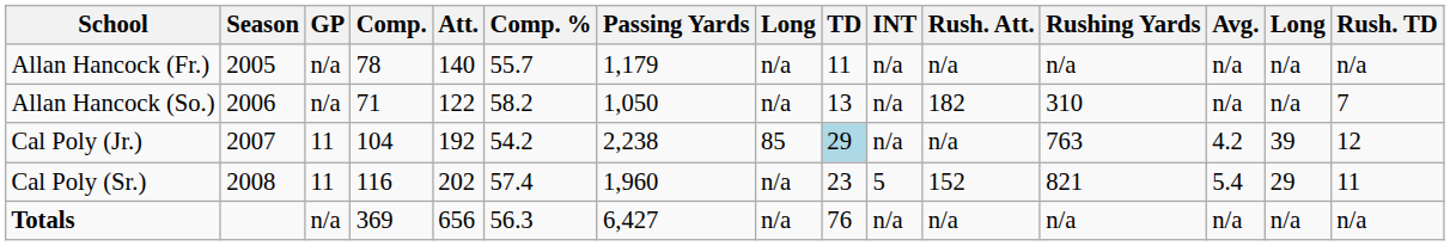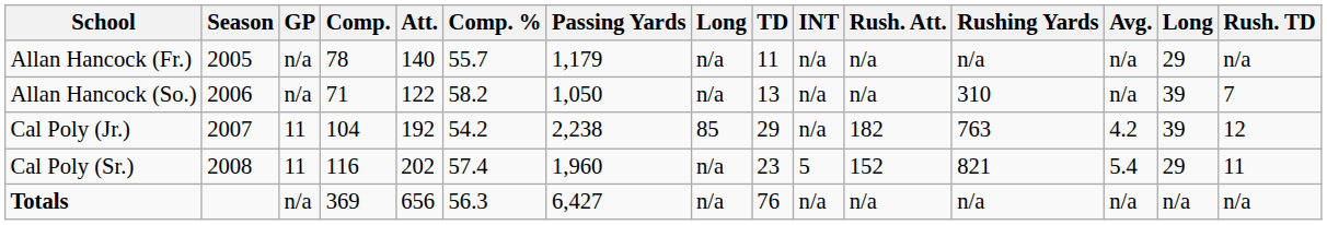 <table class="wikitable">
 <tr>
 <th>School</th>
 <th>Season</th>
 <th>GP</th>
 <th>Comp.</th>
 <th>Att.</th>
 <th>Comp. %</th>
 <th>Passing Yards</th>
 <th>Long</th>
 <th>TD</th>
 <th>INT</th>
 <th>Rush. Att.</th>
 <th>Rushing Yards</th>
 <th>Avg.</th>
 <th>Long</th>
 <th>Rush. TD</th>
 </tr>
 <tr>
 <td>Allan Hancock (Fr.)</td>
 <td>2005</td>
 <td>n/a</td>
 <td>78</td>
 <td>140</td>
 <td>55.7</td>
 <td>1,179</td>
 <td>n/a</td>
 <td>11</td>
 <td>n/a</td>
 <td>n/a</td>
 <td>n/a</td>
 <td>n/a</td>
-<td>n/a</td>
+<td>29</td>
 <td>n/a</td>
 </tr>
 <tr>
 <td>Allan Hancock (So.)</td>
 <td>2006</td>
 <td>n/a</td>
 <td>71</td>
 <td>122</td>
 <td>58.2</td>
 <td>1,050</td>
 <td>n/a</td>
 <td>13</td>
 <td>n/a</td>
-<td>182</td>
+<td>n/a</td>
 <td>310</td>
 <td>n/a</td>
-<td>n/a</td>
+<td>39</td>
 <td>7</td>
 </tr>
 <tr>
 <td>Cal Poly (Jr.)</td>
 <td>2007</td>
 <td>11</td>
 <td>104</td>
 <td>192</td>
 <td>54.2</td>
 <td>2,238</td>
 <td>85</td>
-<td style="background: lightblue;">29</td>
+<td>29</td>
 <td>n/a</td>
-<td>n/a</td>
+<td>182</td>
 <td>763</td>
 <td>4.2</td>
 <td>39</td>
 <td>12</td>
 </tr>
 <tr>
 <td>Cal Poly (Sr.)</td>
 <td>2008</td>
 <td>11</td>
 <td>116</td>
 <td>202</td>
 <td>57.4</td>
 <td>1,960</td>
 <td>n/a</td>
 <td>23</td>
 <td>5</td>
 <td>152</td>
 <td>821</td>
 <td>5.4</td>
 <td>29</td>
 <td>11</td>
 </tr>
 <tr>
 <td><strong>Totals</strong></td>
 <td></td>
 <td>n/a</td>
 <td>369</td>
 <td>656</td>
 <td>56.3</td>
 <td>6,427</td>
 <td>n/a</td>
 <td>76</td>
 <td>n/a</td>
 <td>n/a</td>
 <td>n/a</td>
 <td>n/a</td>
 <td>n/a</td>
 <td>n/a</td>
 </tr>
 </table>
